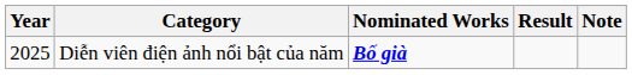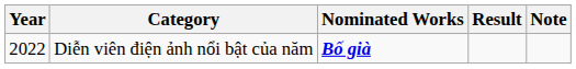 <table class="wikitable">
 <tr>
 <th>Year</th>
 <th>Category</th>
 <th>Nominated Works</th>
 <th>Result</th>
 <th>Note</th>
 </tr>
 <tr>
-<td>2025</td>
+<td>2022</td>
 <td>Diễn viên điện ảnh nổi bật của năm</td>
 <td><strong><em><a href='#'>Bố già</a></em></strong></td>
 <td></td>
 <td></td>
 </tr>
 </table>
